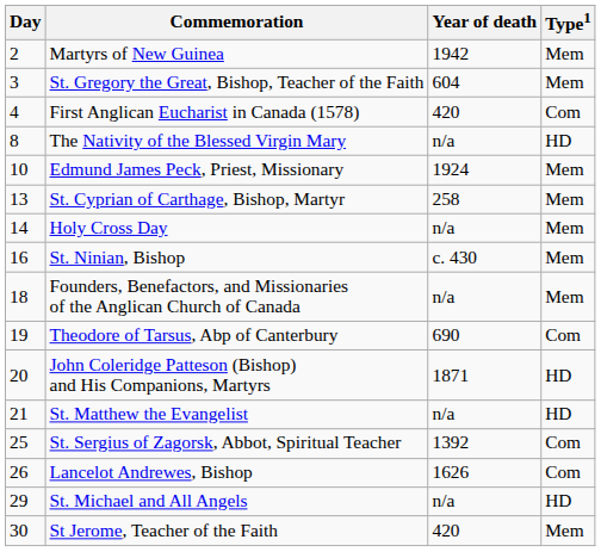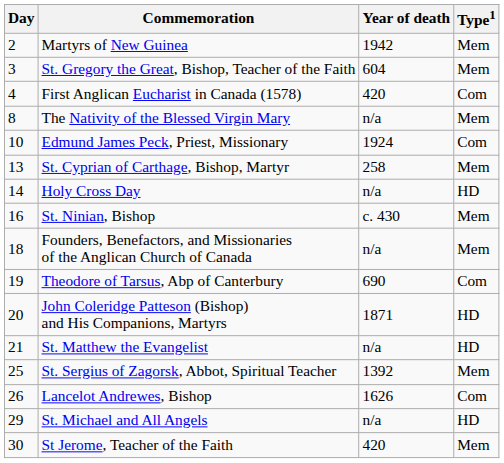 <table class=wikitable>
 <tr>
 <th>Day</th>
 <th>Commemoration</th>
 <th>Year of death</th>
 <th>Type<sup>1</sup></th>
 </tr>
 <tr>
 <td>2</td>
 <td>Martyrs of <a href='#'>New Guinea</a></td>
 <td>1942</td>
 <td>Mem</td>
 </tr>
 <tr>
 <td>3</td>
 <td><a href='#'>St. Gregory the Great</a>, Bishop, Teacher of the Faith</td>
 <td>604</td>
 <td>Mem</td>
 </tr>
 <tr>
 <td>4</td>
 <td>First Anglican <a href='#'>Eucharist</a> in Canada (1578)</td>
 <td>420</td>
 <td>Com</td>
 </tr>
 <tr>
 <td>8</td>
 <td>The <a href='#'>Nativity of the Blessed Virgin Mary</a></td>
 <td>n/a</td>
-<td>HD</td>
+<td>Mem</td>
 </tr>
 <tr>
 <td>10</td>
 <td><a href='#'>Edmund James Peck</a>, Priest, Missionary</td>
 <td>1924</td>
-<td>Mem</td>
+<td>Com</td>
 </tr>
 <tr>
 <td>13</td>
 <td><a href='#'>St. Cyprian of Carthage</a>, Bishop, Martyr</td>
 <td>258</td>
 <td>Mem</td>
 </tr>
 <tr>
 <td>14</td>
 <td><a href='#'>Holy Cross Day</a></td>
 <td>n/a</td>
-<td>Mem</td>
+<td>HD</td>
 </tr>
 <tr>
 <td>16</td>
 <td><a href='#'>St. Ninian</a>, Bishop</td>
 <td>c. 430</td>
 <td>Mem</td>
 </tr>
 <tr>
 <td>18</td>
 <td>Founders, Benefactors, and Missionaries<br>of the Anglican Church of Canada</td>
 <td>n/a</td>
 <td>Mem</td>
 </tr>
 <tr>
 <td>19</td>
 <td><a href='#'>Theodore of Tarsus</a>, Abp of Canterbury</td>
 <td>690</td>
 <td>Com</td>
 </tr>
 <tr>
 <td>20</td>
 <td><a href='#'>John Coleridge Patteson</a> (Bishop)<br>and His Companions, Martyrs</td>
 <td>1871</td>
 <td>HD</td>
 </tr>
 <tr>
 <td>21</td>
 <td><a href='#'>St. Matthew the Evangelist</a></td>
 <td>n/a</td>
 <td>HD</td>
 </tr>
 <tr>
 <td>25</td>
 <td><a href='#'>St. Sergius of Zagorsk</a>, Abbot, Spiritual Teacher</td>
 <td>1392</td>
-<td>Com</td>
+<td>Mem</td>
 </tr>
 <tr>
 <td>26</td>
 <td><a href='#'>Lancelot Andrewes</a>, Bishop</td>
 <td>1626</td>
 <td>Com</td>
 </tr>
 <tr>
 <td>29</td>
 <td><a href='#'>St. Michael and All Angels</a></td>
 <td>n/a</td>
 <td>HD</td>
 </tr>
 <tr>
 <td>30</td>
 <td><a href='#'>St Jerome</a>, Teacher of the Faith</td>
 <td>420</td>
 <td>Mem</td>
 </tr>
 </table>
